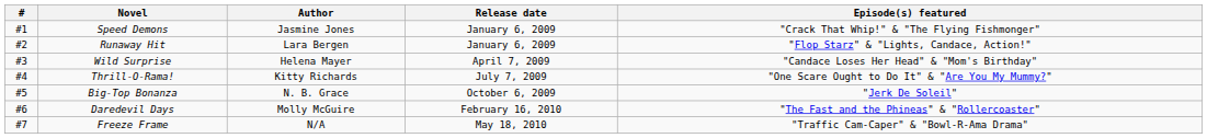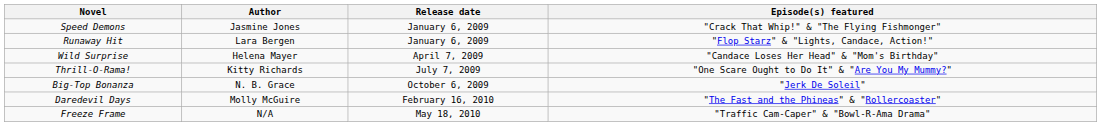 <table class="wikitable sortable" width="100%" border="1" style="font-size: 100%; text-align:center">
 <tr>
-<th>#</th>
 <th>Novel</th>
 <th>Author</th>
 <th>Release date</th>
 <th>Episode(s) featured</th>
 </tr>
 <tr>
-<td>#1</td>
 <td><em>Speed Demons</em></td>
 <td>Jasmine Jones</td>
 <td>January 6, 2009</td>
 <td>"Crack That Whip!" & "The Flying Fishmonger"</td>
 </tr>
 <tr>
-<td>#2</td>
 <td><em>Runaway Hit</em></td>
 <td>Lara Bergen</td>
 <td>January 6, 2009</td>
 <td>"<a href='#'>Flop Starz</a>" & "Lights, Candace, Action!"</td>
 </tr>
 <tr>
-<td>#3</td>
 <td><em>Wild Surprise</em></td>
 <td>Helena Mayer</td>
 <td>April 7, 2009</td>
 <td>"Candace Loses Her Head" & "Mom's Birthday"</td>
 </tr>
 <tr>
-<td>#4</td>
 <td><em>Thrill-O-Rama!</em></td>
 <td>Kitty Richards</td>
 <td>July 7, 2009</td>
 <td>"One Scare Ought to Do It" & "<a href='#'>Are You My Mummy?</a>"</td>
 </tr>
 <tr>
-<td>#5</td>
 <td><em>Big-Top Bonanza</em></td>
 <td>N. B. Grace</td>
 <td>October 6, 2009</td>
 <td>"<a href='#'>Jerk De Soleil</a>"</td>
 </tr>
 <tr>
-<td>#6</td>
 <td><em>Daredevil Days</em></td>
 <td>Molly McGuire</td>
 <td>February 16, 2010</td>
 <td>"<a href='#'>The Fast and the Phineas</a>" & "<a href='#'>Rollercoaster</a>"</td>
 </tr>
 <tr>
-<td>#7</td>
 <td><em>Freeze Frame</em></td>
 <td>N/A</td>
 <td>May 18, 2010</td>
 <td>"Traffic Cam-Caper" & "Bowl-R-Ama Drama"</td>
 </tr>
 </table>
